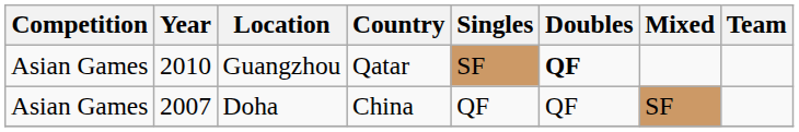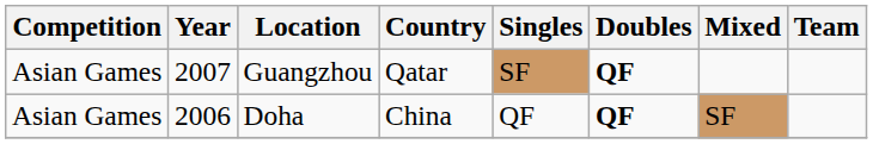 <table class="wikitable sortable">
 <tr class="hintergrundfarbe6">
 <th>Competition</th>
 <th>Year</th>
 <th>Location</th>
 <th>Country</th>
 <th>Singles</th>
 <th>Doubles</th>
 <th>Mixed</th>
 <th>Team</th>
 </tr>
 <tr>
 <td>Asian Games</td>
-<td>2010</td>
+<td>2007</td>
 <td>Guangzhou</td>
 <td>Qatar</td>
 <td bgcolor="#cc9966">SF</td>
 <td><strong>QF</strong></td>
 <td></td>
 <td></td>
 </tr>
 <tr>
 <td>Asian Games</td>
-<td>2007</td>
+<td>2006</td>
 <td>Doha</td>
 <td>China</td>
 <td>QF</td>
-<td>QF</td>
+<td><strong>QF</strong></td>
 <td bgcolor="#cc9966">SF</td>
 <td></td>
 </tr>
 <tr>
 </tr>
 </table>
